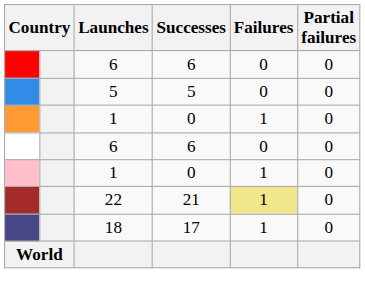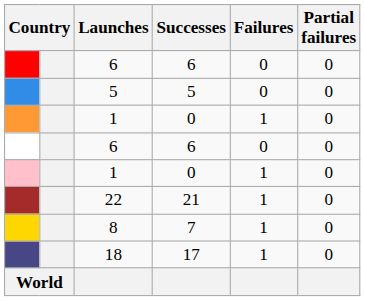 <table class="wikitable sortable" style="text-align:center;">
 <tr>
 <th colspan=2>Country</th>
 <th>Launches</th>
 <th>Successes</th>
 <th>Failures</th>
 <th>Partial <br> failures</th>
 </tr>
 <tr>
 <th scope=row style="background:#ff0000;"></th>
 <th style="text-align:left;"></th>
 <td>6</td>
 <td>6</td>
 <td>0</td>
 <td>0</td>
 </tr>
 <tr>
 <th scope=row style="background:#318ce7;"></th>
 <th style="text-align:left;"></th>
 <td>5</td>
 <td>5</td>
 <td>0</td>
 <td>0</td>
 </tr>
 <tr>
 <th scope=row style="background:#ff9933;"></th>
 <th style="text-align:left;"></th>
 <td>1</td>
 <td>0</td>
 <td>1</td>
 <td>0</td>
 </tr>
 <tr>
 <th scope=row style="background:#ffffff;"></th>
 <th style="text-align:left;"></th>
 <td>6</td>
 <td>6</td>
 <td>0</td>
 <td>0</td>
 </tr>
 <tr>
 <th scope=row style="background:#ffc0cb;"></th>
 <th style="text-align:left;"></th>
 <td>1</td>
 <td>0</td>
 <td>1</td>
 <td>0</td>
 </tr>
 <tr>
 <th scope=row style="background:#a52a2a;"></th>
 <th style="text-align:left;"></th>
 <td>22</td>
 <td>21</td>
-<td style="background: khaki;">1</td>
+<td>1</td>
+<td>0</td>
+</tr>
+<tr>
+<th scope=row style="background:#ffd700;"></th>
+<th style="text-align:left;"></th>
+<td>8</td>
+<td>7</td>
+<td>1</td>
 <td>0</td>
 </tr>
 <tr>
 <th scope=row style="background:#484785;"></th>
 <th style="text-align:left;"></th>
 <td>18</td>
 <td>17</td>
 <td>1</td>
 <td>0</td>
 </tr>
 <tr class="sortbottom">
 <th colspan="2">World</th>
 <th></th>
 <th></th>
 <th></th>
 <th></th>
 </tr>
 </table>
